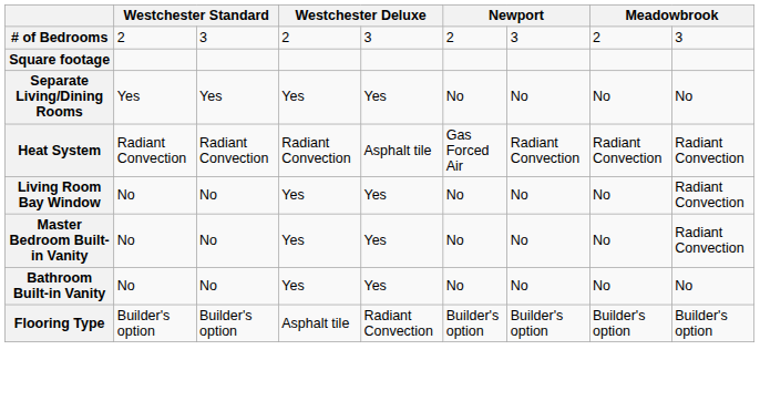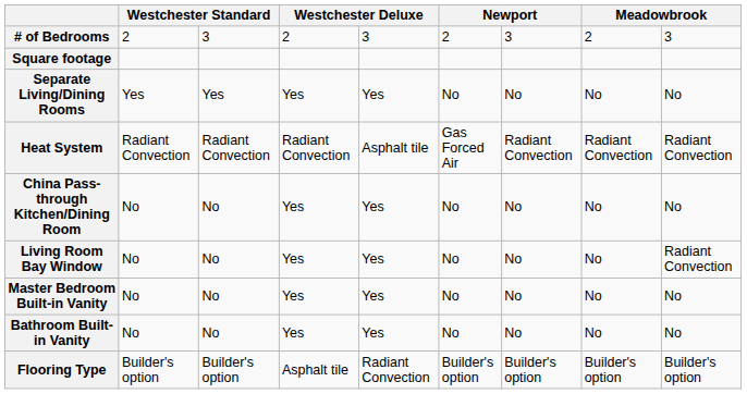 <table class="wikitable">
 <tr>
 <th colspan="1"></th>
 <th colspan="2">Westchester Standard</th>
 <th colspan="2">Westchester Deluxe</th>
 <th colspan="2">Newport</th>
 <th colspan="2">Meadowbrook</th>
 </tr>
 <tr>
 <th># of Bedrooms</th>
 <td>2</td>
 <td>3</td>
 <td>2</td>
 <td>3</td>
 <td>2</td>
 <td>3</td>
 <td>2</td>
 <td>3</td>
 </tr>
 <tr>
 <th>Square footage</th>
 <td></td>
 <td></td>
 <td></td>
 <td></td>
 <td></td>
 <td></td>
 <td></td>
 <td></td>
 </tr>
 <tr>
 <th>Separate Living/Dining Rooms</th>
 <td>Yes</td>
 <td>Yes</td>
 <td>Yes</td>
 <td>Yes</td>
 <td>No</td>
 <td>No</td>
 <td>No</td>
 <td>No</td>
 </tr>
 <tr>
 <th>Heat System</th>
 <td>Radiant Convection</td>
 <td>Radiant Convection</td>
 <td>Radiant Convection</td>
 <td>Asphalt tile</td>
 <td>Gas Forced Air</td>
 <td>Radiant Convection</td>
 <td>Radiant Convection</td>
 <td>Radiant Convection</td>
 </tr>
 <tr>
+<th>China Pass-through<br>Kitchen/Dining Room</th>
+<td>No</td>
+<td>No</td>
+<td>Yes</td>
+<td>Yes</td>
+<td>No</td>
+<td>No</td>
+<td>No</td>
+<td>No</td>
+</tr>
+<tr>
 <th>Living Room Bay Window</th>
 <td>No</td>
 <td>No</td>
 <td>Yes</td>
 <td>Yes</td>
 <td>No</td>
 <td>No</td>
 <td>No</td>
 <td>Radiant Convection</td>
 </tr>
 <tr>
 <th>Master Bedroom Built-in Vanity</th>
 <td>No</td>
 <td>No</td>
 <td>Yes</td>
 <td>Yes</td>
 <td>No</td>
 <td>No</td>
 <td>No</td>
-<td>Radiant Convection</td>
+<td>No</td>
 </tr>
 <tr>
 <th>Bathroom Built-in Vanity</th>
 <td>No</td>
 <td>No</td>
 <td>Yes</td>
 <td>Yes</td>
 <td>No</td>
 <td>No</td>
 <td>No</td>
 <td>No</td>
 </tr>
 <tr>
 <th>Flooring Type</th>
 <td>Builder's option</td>
 <td>Builder's option</td>
 <td>Asphalt tile</td>
 <td>Radiant Convection</td>
 <td>Builder's option</td>
 <td>Builder's option</td>
 <td>Builder's option</td>
 <td>Builder's option</td>
 </tr>
 </table>
